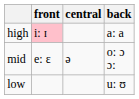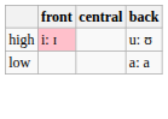 <table class="wikitable">
 <tr>
 <th></th>
 <th>front</th>
 <th>central</th>
 <th>back</th>
 </tr>
 <tr>
 <td>high</td>
 <td style="background: pink;">i: ɪ</td>
 <td></td>
-<td>a: a</td>
-</tr>
-<tr>
-<td>mid</td>
-<td>e: ɛ</td>
-<td>ə</td>
-<td>o: ɔ<br>ɔ:</td>
+<td>u: ʊ</td>
 </tr>
 <tr>
 <td>low</td>
 <td></td>
 <td></td>
-<td>u: ʊ</td>
+<td>a: a</td>
 </tr>
 </table>
